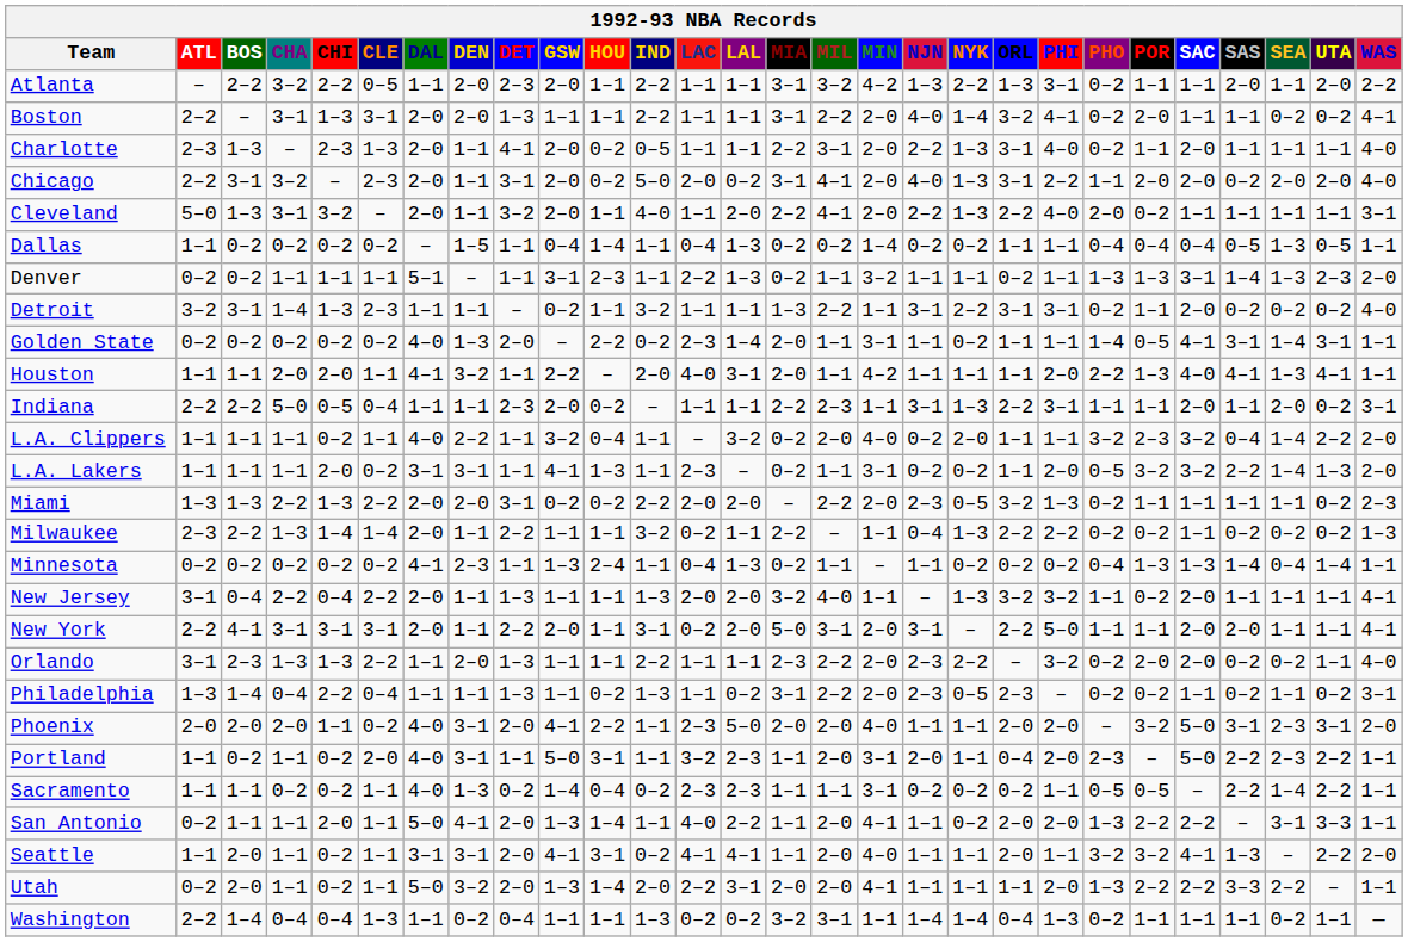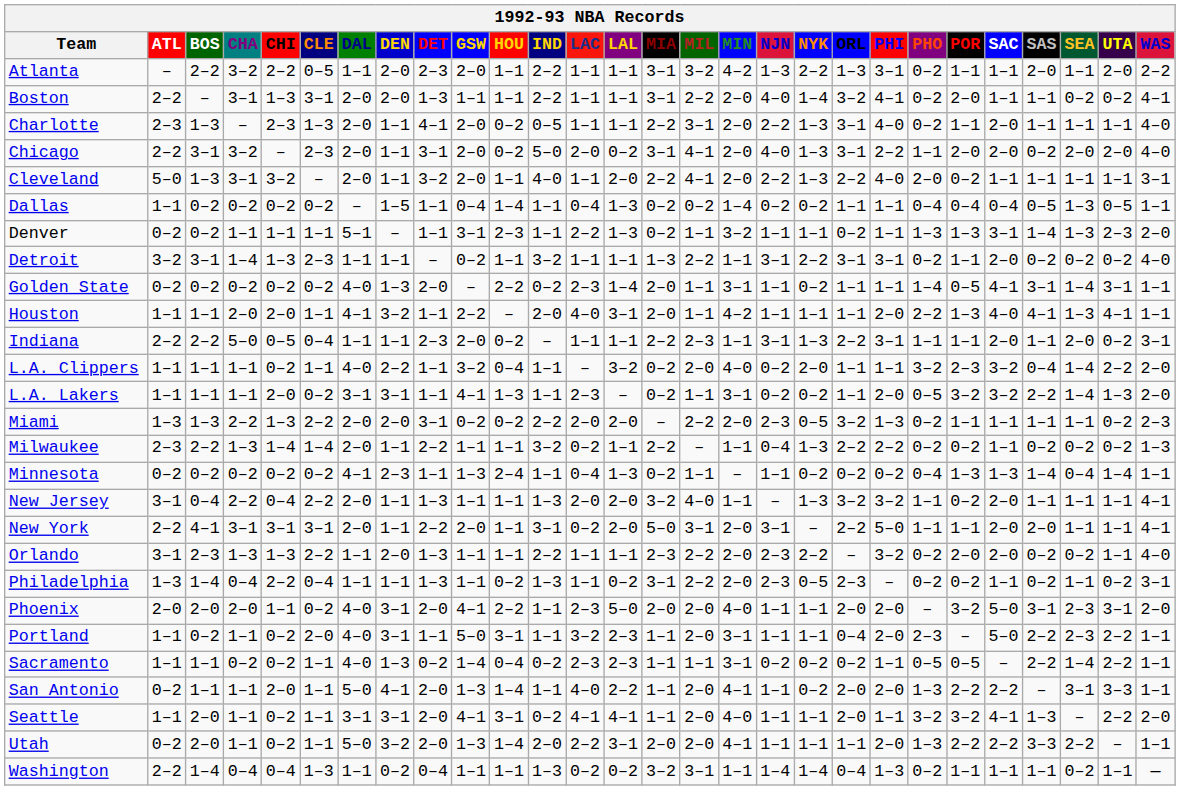 <table class="wikitable" style="font-size:95%; text-align:center;">
 <tr>
 <th colspan=28>1992-93 NBA Records</th>
 </tr>
 <tr>
 <th width=100>Team</th>
 <th style="background:#FF0000;color:#FFFFFF;width=35">ATL</th>
 <th style="background:#006400;color:#FFFFFF;width=35">BOS</th>
 <th style="background:#008080;color:#800080;width=35">CHA</th>
 <th style="background:#FF0000;color:#000000;width=35">CHI</th>
 <th style="background:#000080;color:#FF8C00;width=35">CLE</th>
 <th style="background:#008000;color:#00008B;width=35">DAL</th>
 <th style="background:#0000CD;color:#FFD700;width=35">DEN</th>
 <th style="background:#0000FF;color:#FF0000;width=35">DET</th>
 <th style="background:#0000FF;color:#FFD700;width=35">GSW</th>
 <th style="background:#FF0000;color:#FFD700;width=35">HOU</th>
 <th style="background:#000080;color:#FFD700;width=35">IND</th>
 <th style="background:#F9160D;color:#1A2E8B;width=35">LAC</th>
 <th style="background:#800080;color:#FFD700;width=35">LAL</th>
 <th style="background:#000000;color:#8B0000;width=35">MIA</th>
 <th style="background:#006400;color:#B22222;width=35">MIL</th>
 <th style="background:#0000FF;color:#228B22;width=35">MIN</th>
 <th style="background:#DC143C;color:#0000CD;width=35">NJN</th>
 <th style="background:#0000FF;color:#FF8C00;width=35">NYK</th>
 <th style="background:#0000FF;color:#000000;width=35">ORL</th>
 <th style="background:#FF0000;color:#0000FF;width=35">PHI</th>
 <th style="background:#800080;color:#FF4500;width=35">PHO</th>
 <th style="background:#000000;color:#FF0000;width=35">POR</th>
 <th style="background:#0000FF;color:#FFFFFF;width=35">SAC</th>
 <th style="background:#000000;color:#C0C0C0;width=35">SAS</th>
 <th style="background:#005831;color:#FFC322;width=35">SEA</th>
 <th style="background:#36004A;color:#FFFF00;width=35">UTA</th>
 <th style="background:#DC143C;color:#0000CD;width=35">WAS</th>
 </tr>
 <tr>
 <td style="text-align:left;"><a href='#'>Atlanta</a></td>
 <td>–</td>
 <td>2–2</td>
 <td>3–2</td>
 <td>2–2</td>
 <td>0–5</td>
 <td>1–1</td>
 <td>2–0</td>
 <td>2–3</td>
 <td>2–0</td>
 <td>1–1</td>
 <td>2–2</td>
 <td>1–1</td>
 <td>1–1</td>
 <td>3–1</td>
 <td>3–2</td>
 <td>4–2</td>
 <td>1–3</td>
 <td>2–2</td>
 <td>1–3</td>
 <td>3–1</td>
 <td>0–2</td>
 <td>1–1</td>
 <td>1–1</td>
 <td>2–0</td>
 <td>1–1</td>
 <td>2–0</td>
 <td>2–2</td>
 </tr>
 <tr>
 <td style="text-align:left;"><a href='#'>Boston</a></td>
 <td>2–2</td>
 <td>–</td>
 <td>3–1</td>
 <td>1–3</td>
 <td>3–1</td>
 <td>2–0</td>
 <td>2–0</td>
 <td>1–3</td>
 <td>1–1</td>
 <td>1–1</td>
 <td>2–2</td>
 <td>1–1</td>
 <td>1–1</td>
 <td>3–1</td>
 <td>2–2</td>
 <td>2–0</td>
 <td>4–0</td>
 <td>1–4</td>
 <td>3–2</td>
 <td>4–1</td>
 <td>0–2</td>
 <td>2–0</td>
 <td>1–1</td>
 <td>1–1</td>
 <td>0–2</td>
 <td>0–2</td>
 <td>4–1</td>
 </tr>
 <tr>
 <td style="text-align:left;"><a href='#'>Charlotte</a></td>
 <td>2–3</td>
 <td>1–3</td>
 <td>–</td>
 <td>2–3</td>
 <td>1–3</td>
 <td>2–0</td>
 <td>1–1</td>
 <td>4–1</td>
 <td>2–0</td>
 <td>0–2</td>
 <td>0–5</td>
 <td>1–1</td>
 <td>1–1</td>
 <td>2–2</td>
 <td>3–1</td>
 <td>2–0</td>
 <td>2–2</td>
 <td>1–3</td>
 <td>3–1</td>
 <td>4–0</td>
 <td>0–2</td>
 <td>1–1</td>
 <td>2–0</td>
 <td>1–1</td>
 <td>1–1</td>
 <td>1–1</td>
 <td>4–0</td>
 </tr>
 <tr>
 <td style="text-align:left;"><a href='#'>Chicago</a></td>
 <td>2–2</td>
 <td>3–1</td>
 <td>3–2</td>
 <td>–</td>
 <td>2–3</td>
 <td>2–0</td>
 <td>1–1</td>
 <td>3–1</td>
 <td>2–0</td>
 <td>0–2</td>
 <td>5–0</td>
 <td>2–0</td>
 <td>0–2</td>
 <td>3–1</td>
 <td>4–1</td>
 <td>2–0</td>
 <td>4–0</td>
 <td>1–3</td>
 <td>3–1</td>
 <td>2–2</td>
 <td>1–1</td>
 <td>2–0</td>
 <td>2–0</td>
 <td>0–2</td>
 <td>2–0</td>
 <td>2–0</td>
 <td>4–0</td>
 </tr>
 <tr>
 <td style="text-align:left;"><a href='#'>Cleveland</a></td>
 <td>5–0</td>
 <td>1–3</td>
 <td>3–1</td>
 <td>3–2</td>
 <td>–</td>
 <td>2–0</td>
 <td>1–1</td>
 <td>3–2</td>
 <td>2–0</td>
 <td>1–1</td>
 <td>4–0</td>
 <td>1–1</td>
 <td>2–0</td>
 <td>2–2</td>
 <td>4–1</td>
 <td>2–0</td>
 <td>2–2</td>
 <td>1–3</td>
 <td>2–2</td>
 <td>4–0</td>
 <td>2–0</td>
 <td>0–2</td>
 <td>1–1</td>
 <td>1–1</td>
 <td>1–1</td>
 <td>1–1</td>
 <td>3–1</td>
 </tr>
 <tr>
 <td style="text-align:left;"><a href='#'>Dallas</a></td>
 <td>1–1</td>
 <td>0–2</td>
 <td>0–2</td>
 <td>0–2</td>
 <td>0–2</td>
 <td>–</td>
 <td>1–5</td>
 <td>1–1</td>
 <td>0–4</td>
 <td>1–4</td>
 <td>1–1</td>
 <td>0–4</td>
 <td>1–3</td>
 <td>0–2</td>
 <td>0–2</td>
 <td>1–4</td>
 <td>0–2</td>
 <td>0–2</td>
 <td>1–1</td>
 <td>1–1</td>
 <td>0–4</td>
 <td>0–4</td>
 <td>0–4</td>
 <td>0–5</td>
 <td>1–3</td>
 <td>0–5</td>
 <td>1–1</td>
 </tr>
 <tr>
 <td style="text-align:left;">Denver</td>
 <td>0–2</td>
 <td>0–2</td>
 <td>1–1</td>
 <td>1–1</td>
 <td>1–1</td>
 <td>5–1</td>
 <td>–</td>
 <td>1–1</td>
 <td>3–1</td>
 <td>2–3</td>
 <td>1–1</td>
 <td>2–2</td>
 <td>1–3</td>
 <td>0–2</td>
 <td>1–1</td>
 <td>3–2</td>
 <td>1–1</td>
 <td>1–1</td>
 <td>0–2</td>
 <td>1–1</td>
 <td>1–3</td>
 <td>1–3</td>
 <td>3–1</td>
 <td>1–4</td>
 <td>1–3</td>
 <td>2–3</td>
 <td>2–0</td>
 </tr>
 <tr>
 <td style="text-align:left;"><a href='#'>Detroit</a></td>
 <td>3–2</td>
 <td>3–1</td>
 <td>1–4</td>
 <td>1–3</td>
 <td>2–3</td>
 <td>1–1</td>
 <td>1–1</td>
 <td>–</td>
 <td>0–2</td>
 <td>1–1</td>
 <td>3–2</td>
 <td>1–1</td>
 <td>1–1</td>
 <td>1–3</td>
 <td>2–2</td>
 <td>1–1</td>
 <td>3–1</td>
 <td>2–2</td>
 <td>3–1</td>
 <td>3–1</td>
 <td>0–2</td>
 <td>1–1</td>
 <td>2–0</td>
 <td>0–2</td>
 <td>0–2</td>
 <td>0–2</td>
 <td>4–0</td>
 </tr>
 <tr>
 <td style="text-align:left;"><a href='#'>Golden State</a></td>
 <td>0–2</td>
 <td>0–2</td>
 <td>0–2</td>
 <td>0–2</td>
 <td>0–2</td>
 <td>4–0</td>
 <td>1–3</td>
 <td>2–0</td>
 <td>–</td>
 <td>2–2</td>
 <td>0–2</td>
 <td>2–3</td>
 <td>1–4</td>
 <td>2–0</td>
 <td>1–1</td>
 <td>3–1</td>
 <td>1–1</td>
 <td>0–2</td>
 <td>1–1</td>
 <td>1–1</td>
 <td>1–4</td>
 <td>0–5</td>
 <td>4–1</td>
 <td>3–1</td>
 <td>1–4</td>
 <td>3–1</td>
 <td>1–1</td>
 </tr>
 <tr>
 <td style="text-align:left;"><a href='#'>Houston</a></td>
 <td>1–1</td>
 <td>1–1</td>
 <td>2–0</td>
 <td>2–0</td>
 <td>1–1</td>
 <td>4–1</td>
 <td>3–2</td>
 <td>1–1</td>
 <td>2–2</td>
 <td>–</td>
 <td>2–0</td>
 <td>4–0</td>
 <td>3–1</td>
 <td>2–0</td>
 <td>1–1</td>
 <td>4–2</td>
 <td>1–1</td>
 <td>1–1</td>
 <td>1–1</td>
 <td>2–0</td>
 <td>2–2</td>
 <td>1–3</td>
 <td>4–0</td>
 <td>4–1</td>
 <td>1–3</td>
 <td>4–1</td>
 <td>1–1</td>
 </tr>
 <tr>
 <td style="text-align:left;"><a href='#'>Indiana</a></td>
 <td>2–2</td>
 <td>2–2</td>
 <td>5–0</td>
 <td>0–5</td>
 <td>0–4</td>
 <td>1–1</td>
 <td>1–1</td>
 <td>2–3</td>
 <td>2–0</td>
 <td>0–2</td>
 <td>–</td>
 <td>1–1</td>
 <td>1–1</td>
 <td>2–2</td>
 <td>2–3</td>
 <td>1–1</td>
 <td>3–1</td>
 <td>1–3</td>
 <td>2–2</td>
 <td>3–1</td>
 <td>1–1</td>
 <td>1–1</td>
 <td>2–0</td>
 <td>1–1</td>
 <td>2–0</td>
 <td>0–2</td>
 <td>3–1</td>
 </tr>
 <tr>
 <td style="text-align:left;"><a href='#'>L.A. Clippers</a></td>
 <td>1–1</td>
 <td>1–1</td>
 <td>1–1</td>
 <td>0–2</td>
 <td>1–1</td>
 <td>4–0</td>
 <td>2–2</td>
 <td>1–1</td>
 <td>3–2</td>
 <td>0–4</td>
 <td>1–1</td>
 <td>–</td>
 <td>3–2</td>
 <td>0–2</td>
 <td>2–0</td>
 <td>4–0</td>
 <td>0–2</td>
 <td>2–0</td>
 <td>1–1</td>
 <td>1–1</td>
 <td>3–2</td>
 <td>2–3</td>
 <td>3–2</td>
 <td>0–4</td>
 <td>1–4</td>
 <td>2–2</td>
 <td>2–0</td>
 </tr>
 <tr>
 <td style="text-align:left;"><a href='#'>L.A. Lakers</a></td>
 <td>1–1</td>
 <td>1–1</td>
 <td>1–1</td>
 <td>2–0</td>
 <td>0–2</td>
 <td>3–1</td>
 <td>3–1</td>
 <td>1–1</td>
 <td>4–1</td>
 <td>1–3</td>
 <td>1–1</td>
 <td>2–3</td>
 <td>–</td>
 <td>0–2</td>
 <td>1–1</td>
 <td>3–1</td>
 <td>0–2</td>
 <td>0–2</td>
 <td>1–1</td>
 <td>2–0</td>
 <td>0–5</td>
 <td>3–2</td>
 <td>3–2</td>
 <td>2–2</td>
 <td>1–4</td>
 <td>1–3</td>
 <td>2–0</td>
 </tr>
 <tr>
 <td style="text-align:left;"><a href='#'>Miami</a></td>
 <td>1–3</td>
 <td>1–3</td>
 <td>2–2</td>
 <td>1–3</td>
 <td>2–2</td>
 <td>2–0</td>
 <td>2–0</td>
 <td>3–1</td>
 <td>0–2</td>
 <td>0–2</td>
 <td>2–2</td>
 <td>2–0</td>
 <td>2–0</td>
 <td>–</td>
 <td>2–2</td>
 <td>2–0</td>
 <td>2–3</td>
 <td>0–5</td>
 <td>3–2</td>
 <td>1–3</td>
 <td>0–2</td>
 <td>1–1</td>
 <td>1–1</td>
 <td>1–1</td>
 <td>1–1</td>
 <td>0–2</td>
 <td>2–3</td>
 </tr>
 <tr>
 <td style="text-align:left;"><a href='#'>Milwaukee</a></td>
 <td>2–3</td>
 <td>2–2</td>
 <td>1–3</td>
 <td>1–4</td>
 <td>1–4</td>
 <td>2–0</td>
 <td>1–1</td>
 <td>2–2</td>
 <td>1–1</td>
 <td>1–1</td>
 <td>3–2</td>
 <td>0–2</td>
 <td>1–1</td>
 <td>2–2</td>
 <td>–</td>
 <td>1–1</td>
 <td>0–4</td>
 <td>1–3</td>
 <td>2–2</td>
 <td>2–2</td>
 <td>0–2</td>
 <td>0–2</td>
 <td>1–1</td>
 <td>0–2</td>
 <td>0–2</td>
 <td>0–2</td>
 <td>1–3</td>
 </tr>
 <tr>
 <td style="text-align:left;"><a href='#'>Minnesota</a></td>
 <td>0–2</td>
 <td>0–2</td>
 <td>0–2</td>
 <td>0–2</td>
 <td>0–2</td>
 <td>4–1</td>
 <td>2–3</td>
 <td>1–1</td>
 <td>1–3</td>
 <td>2–4</td>
 <td>1–1</td>
 <td>0–4</td>
 <td>1–3</td>
 <td>0–2</td>
 <td>1–1</td>
 <td>–</td>
 <td>1–1</td>
 <td>0–2</td>
 <td>0–2</td>
 <td>0–2</td>
 <td>0–4</td>
 <td>1–3</td>
 <td>1–3</td>
 <td>1–4</td>
 <td>0–4</td>
 <td>1–4</td>
 <td>1–1</td>
 </tr>
 <tr>
 <td style="text-align:left;"><a href='#'>New Jersey</a></td>
 <td>3–1</td>
 <td>0–4</td>
 <td>2–2</td>
 <td>0–4</td>
 <td>2–2</td>
 <td>2–0</td>
 <td>1–1</td>
 <td>1–3</td>
 <td>1–1</td>
 <td>1–1</td>
 <td>1–3</td>
 <td>2–0</td>
 <td>2–0</td>
 <td>3–2</td>
 <td>4–0</td>
 <td>1–1</td>
 <td>–</td>
 <td>1–3</td>
 <td>3–2</td>
 <td>3–2</td>
 <td>1–1</td>
 <td>0–2</td>
 <td>2–0</td>
 <td>1–1</td>
 <td>1–1</td>
 <td>1–1</td>
 <td>4–1</td>
 </tr>
 <tr>
 <td style="text-align:left;"><a href='#'>New York</a></td>
 <td>2–2</td>
 <td>4–1</td>
 <td>3–1</td>
 <td>3–1</td>
 <td>3–1</td>
 <td>2–0</td>
 <td>1–1</td>
 <td>2–2</td>
 <td>2–0</td>
 <td>1–1</td>
 <td>3–1</td>
 <td>0–2</td>
 <td>2–0</td>
 <td>5–0</td>
 <td>3–1</td>
 <td>2–0</td>
 <td>3–1</td>
 <td>–</td>
 <td>2–2</td>
 <td>5–0</td>
 <td>1–1</td>
 <td>1–1</td>
 <td>2–0</td>
 <td>2–0</td>
 <td>1–1</td>
 <td>1–1</td>
 <td>4–1</td>
 </tr>
 <tr>
 <td style="text-align:left;"><a href='#'>Orlando</a></td>
 <td>3–1</td>
 <td>2–3</td>
 <td>1–3</td>
 <td>1–3</td>
 <td>2–2</td>
 <td>1–1</td>
 <td>2–0</td>
 <td>1–3</td>
 <td>1–1</td>
 <td>1–1</td>
 <td>2–2</td>
 <td>1–1</td>
 <td>1–1</td>
 <td>2–3</td>
 <td>2–2</td>
 <td>2–0</td>
 <td>2–3</td>
 <td>2–2</td>
 <td>–</td>
 <td>3–2</td>
 <td>0–2</td>
 <td>2–0</td>
 <td>2–0</td>
 <td>0–2</td>
 <td>0–2</td>
 <td>1–1</td>
 <td>4–0</td>
 </tr>
 <tr>
 <td style="text-align:left;"><a href='#'>Philadelphia</a></td>
 <td>1–3</td>
 <td>1–4</td>
 <td>0–4</td>
 <td>2–2</td>
 <td>0–4</td>
 <td>1–1</td>
 <td>1–1</td>
 <td>1–3</td>
 <td>1–1</td>
 <td>0–2</td>
 <td>1–3</td>
 <td>1–1</td>
 <td>0–2</td>
 <td>3–1</td>
 <td>2–2</td>
 <td>2–0</td>
 <td>2–3</td>
 <td>0–5</td>
 <td>2–3</td>
 <td>–</td>
 <td>0–2</td>
 <td>0–2</td>
 <td>1–1</td>
 <td>0–2</td>
 <td>1–1</td>
 <td>0–2</td>
 <td>3–1</td>
 </tr>
 <tr>
 <td style="text-align:left;"><a href='#'>Phoenix</a></td>
 <td>2–0</td>
 <td>2–0</td>
 <td>2–0</td>
 <td>1–1</td>
 <td>0–2</td>
 <td>4–0</td>
 <td>3–1</td>
 <td>2–0</td>
 <td>4–1</td>
 <td>2–2</td>
 <td>1–1</td>
 <td>2–3</td>
 <td>5–0</td>
 <td>2–0</td>
 <td>2–0</td>
 <td>4–0</td>
 <td>1–1</td>
 <td>1–1</td>
 <td>2–0</td>
 <td>2–0</td>
 <td>–</td>
 <td>3–2</td>
 <td>5–0</td>
 <td>3–1</td>
 <td>2–3</td>
 <td>3–1</td>
 <td>2–0</td>
 </tr>
 <tr>
 <td style="text-align:left;"><a href='#'>Portland</a></td>
 <td>1–1</td>
 <td>0–2</td>
 <td>1–1</td>
 <td>0–2</td>
 <td>2–0</td>
 <td>4–0</td>
 <td>3–1</td>
 <td>1–1</td>
 <td>5–0</td>
 <td>3–1</td>
 <td>1–1</td>
 <td>3–2</td>
 <td>2–3</td>
 <td>1–1</td>
 <td>2–0</td>
 <td>3–1</td>
-<td>2–0</td>
+<td>1–1</td>
 <td>1–1</td>
 <td>0–4</td>
 <td>2–0</td>
 <td>2–3</td>
 <td>–</td>
 <td>5–0</td>
 <td>2–2</td>
 <td>2–3</td>
 <td>2–2</td>
 <td>1–1</td>
 </tr>
 <tr>
 <td style="text-align:left;"><a href='#'>Sacramento</a></td>
 <td>1–1</td>
 <td>1–1</td>
 <td>0–2</td>
 <td>0–2</td>
 <td>1–1</td>
 <td>4–0</td>
 <td>1–3</td>
 <td>0–2</td>
 <td>1–4</td>
 <td>0–4</td>
 <td>0–2</td>
 <td>2–3</td>
 <td>2–3</td>
 <td>1–1</td>
 <td>1–1</td>
 <td>3–1</td>
 <td>0–2</td>
 <td>0–2</td>
 <td>0–2</td>
 <td>1–1</td>
 <td>0–5</td>
 <td>0–5</td>
 <td>–</td>
 <td>2–2</td>
 <td>1–4</td>
 <td>2–2</td>
 <td>1–1</td>
 </tr>
 <tr>
 <td style="text-align:left;"><a href='#'>San Antonio</a></td>
 <td>0–2</td>
 <td>1–1</td>
 <td>1–1</td>
 <td>2–0</td>
 <td>1–1</td>
 <td>5–0</td>
 <td>4–1</td>
 <td>2–0</td>
 <td>1–3</td>
 <td>1–4</td>
 <td>1–1</td>
 <td>4–0</td>
 <td>2–2</td>
 <td>1–1</td>
 <td>2–0</td>
 <td>4–1</td>
 <td>1–1</td>
 <td>0–2</td>
 <td>2–0</td>
 <td>2–0</td>
 <td>1–3</td>
 <td>2–2</td>
 <td>2–2</td>
 <td>–</td>
 <td>3–1</td>
 <td>3–3</td>
 <td>1–1</td>
 </tr>
 <tr>
 <td style="text-align:left;"><a href='#'>Seattle</a></td>
 <td>1–1</td>
 <td>2–0</td>
 <td>1–1</td>
 <td>0–2</td>
 <td>1–1</td>
 <td>3–1</td>
 <td>3–1</td>
 <td>2–0</td>
 <td>4–1</td>
 <td>3–1</td>
 <td>0–2</td>
 <td>4–1</td>
 <td>4–1</td>
 <td>1–1</td>
 <td>2–0</td>
 <td>4–0</td>
 <td>1–1</td>
 <td>1–1</td>
 <td>2–0</td>
 <td>1–1</td>
 <td>3–2</td>
 <td>3–2</td>
 <td>4–1</td>
 <td>1–3</td>
 <td>–</td>
 <td>2–2</td>
 <td>2–0</td>
 </tr>
 <tr>
 <td style="text-align:left;"><a href='#'>Utah</a></td>
 <td>0–2</td>
 <td>2–0</td>
 <td>1–1</td>
 <td>0–2</td>
 <td>1–1</td>
 <td>5–0</td>
 <td>3–2</td>
 <td>2–0</td>
 <td>1–3</td>
 <td>1–4</td>
 <td>2–0</td>
 <td>2–2</td>
 <td>3–1</td>
 <td>2–0</td>
 <td>2–0</td>
 <td>4–1</td>
 <td>1–1</td>
 <td>1–1</td>
 <td>1–1</td>
 <td>2–0</td>
 <td>1–3</td>
 <td>2–2</td>
 <td>2–2</td>
 <td>3–3</td>
 <td>2–2</td>
 <td>–</td>
 <td>1–1</td>
 </tr>
 <tr>
 <td style="text-align:left;"><a href='#'>Washington</a></td>
 <td>2–2</td>
 <td>1–4</td>
 <td>0–4</td>
 <td>0–4</td>
 <td>1–3</td>
 <td>1–1</td>
 <td>0–2</td>
 <td>0–4</td>
 <td>1–1</td>
 <td>1–1</td>
 <td>1–3</td>
 <td>0–2</td>
 <td>0–2</td>
 <td>3–2</td>
 <td>3–1</td>
 <td>1–1</td>
 <td>1–4</td>
 <td>1–4</td>
 <td>0–4</td>
 <td>1–3</td>
 <td>0–2</td>
 <td>1–1</td>
 <td>1–1</td>
 <td>1–1</td>
 <td>0–2</td>
 <td>1–1</td>
 <td>—</td>
 </tr>
 </table>
